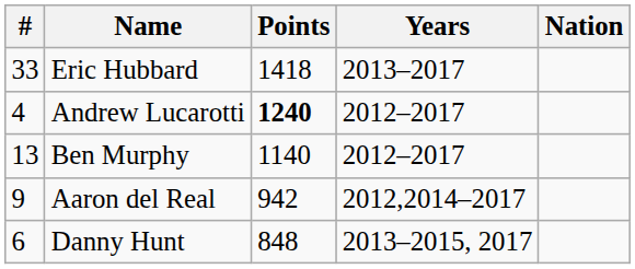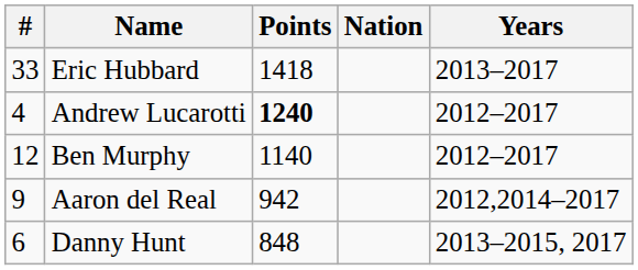 <table class="wikitable sortable">
 <tr>
 <th>#</th>
 <th>Name</th>
 <th>Points</th>
+<th>Nation</th>
 <th>Years</th>
-<th>Nation</th>
 </tr>
 <tr>
 <td>33</td>
 <td>Eric Hubbard</td>
 <td>1418</td>
+<td></td>
 <td>2013–2017</td>
-<td></td>
 </tr>
 <tr>
 <td>4</td>
 <td>Andrew Lucarotti</td>
 <td><strong>1240</strong></td>
+<td></td>
 <td>2012–2017</td>
-<td></td>
 </tr>
 <tr>
-<td>13</td>
+<td>12</td>
 <td>Ben Murphy</td>
 <td>1140</td>
+<td></td>
 <td>2012–2017</td>
-<td></td>
 </tr>
 <tr>
 <td>9</td>
 <td>Aaron del Real</td>
 <td>942</td>
+<td></td>
 <td>2012,2014–2017</td>
-<td></td>
 </tr>
 <tr>
 <td>6</td>
 <td>Danny Hunt</td>
 <td>848</td>
+<td></td>
 <td>2013–2015, 2017</td>
-<td></td>
 </tr>
 </table>
